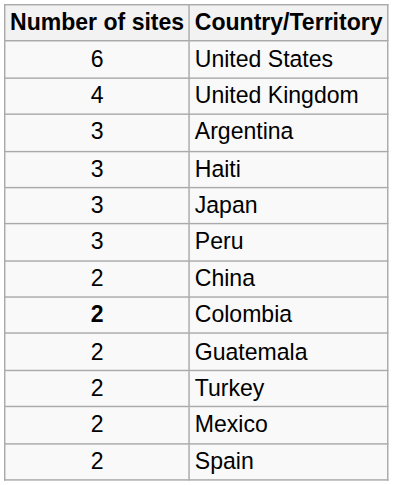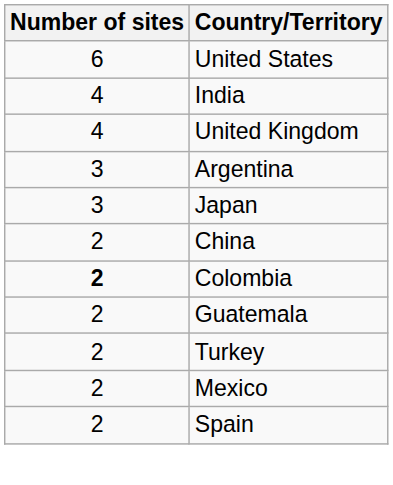 <table class="wikitable sortable">
 <tr>
 <th>Number of sites</th>
 <th>Country/Territory</th>
 </tr>
 <tr>
 <td align="center">6</td>
 <td>United States</td>
 </tr>
 <tr>
 <td align="center">4</td>
+<td>India</td>
+</tr>
+<tr>
+<td align="center">4</td>
 <td>United Kingdom</td>
 </tr>
 <tr>
 <td align="center">3</td>
 <td>Argentina</td>
 </tr>
 <tr>
 <td align="center">3</td>
-<td>Haiti</td>
-</tr>
-<tr>
-<td align="center">3</td>
 <td>Japan</td>
-</tr>
-<tr>
-<td align="center">3</td>
-<td>Peru</td>
 </tr>
 <tr>
 <td align="center">2</td>
 <td>China</td>
 </tr>
 <tr>
 <td align="center"><strong>2</strong></td>
 <td>Colombia</td>
 </tr>
 <tr>
 <td align="center">2</td>
 <td>Guatemala</td>
 </tr>
 <tr>
 <td align="center">2</td>
 <td>Turkey</td>
 </tr>
 <tr>
 <td align="center">2</td>
 <td>Mexico</td>
 </tr>
 <tr>
 <td align="center">2</td>
 <td>Spain</td>
 </tr>
 </table>
